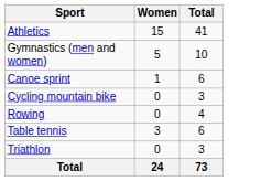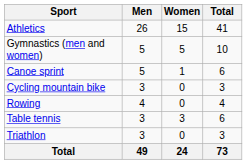 <table class="wikitable sortable" style="text-align:center;">
 <tr>
 <th width=180>Sport</th>
+<th width=55>Men</th>
 <th width=55>Women</th>
 <th width=55>Total</th>
 </tr>
 <tr>
 <td align=left><a href='#'>Athletics</a></td>
+<td>26</td>
 <td>15</td>
 <td>41</td>
 </tr>
 <tr>
 <td align=left>Gymnastics (<a href='#'>men</a> and <a href='#'>women</a>)</td>
 <td>5</td>
+<td>5</td>
 <td>10</td>
 </tr>
 <tr>
 <td align=left><a href='#'>Canoe sprint</a></td>
+<td>5</td>
 <td>1</td>
 <td>6</td>
 </tr>
 <tr>
 <td align=left><a href='#'>Cycling mountain bike</a></td>
+<td>3</td>
 <td>0</td>
 <td>3</td>
 </tr>
 <tr>
 <td align=left><a href='#'>Rowing</a></td>
+<td>4</td>
 <td>0</td>
 <td>4</td>
 </tr>
 <tr>
 <td align=left><a href='#'>Table tennis</a></td>
 <td>3</td>
+<td>3</td>
 <td>6</td>
 </tr>
 <tr>
 <td align=left><a href='#'>Triathlon</a></td>
+<td>3</td>
 <td>0</td>
 <td>3</td>
 </tr>
 <tr>
 <th align=left>Total</th>
+<th>49</th>
 <th>24</th>
 <th>73</th>
 </tr>
 </table>
